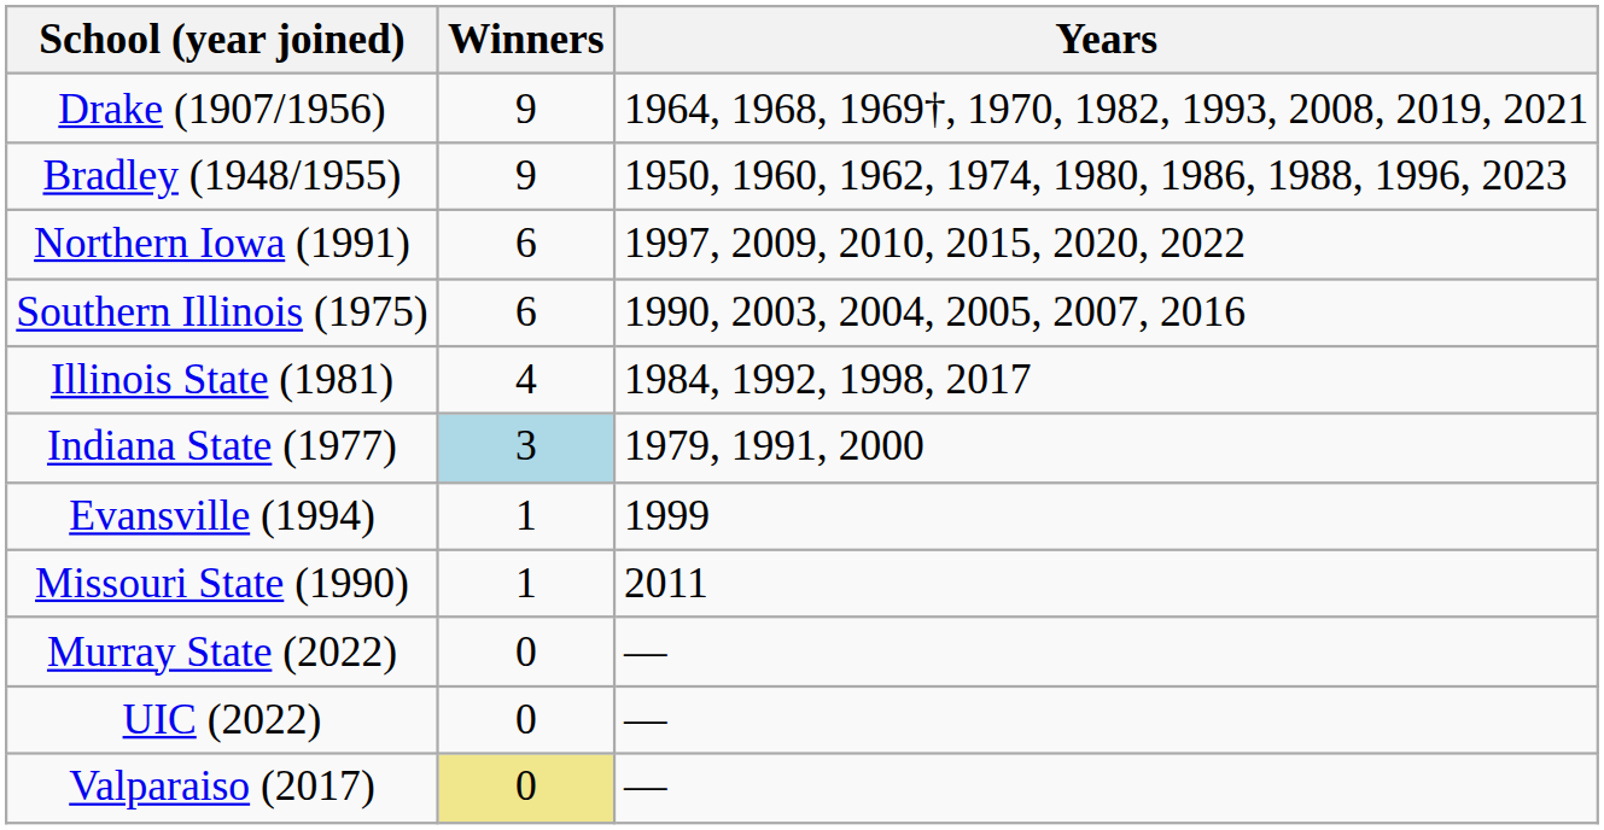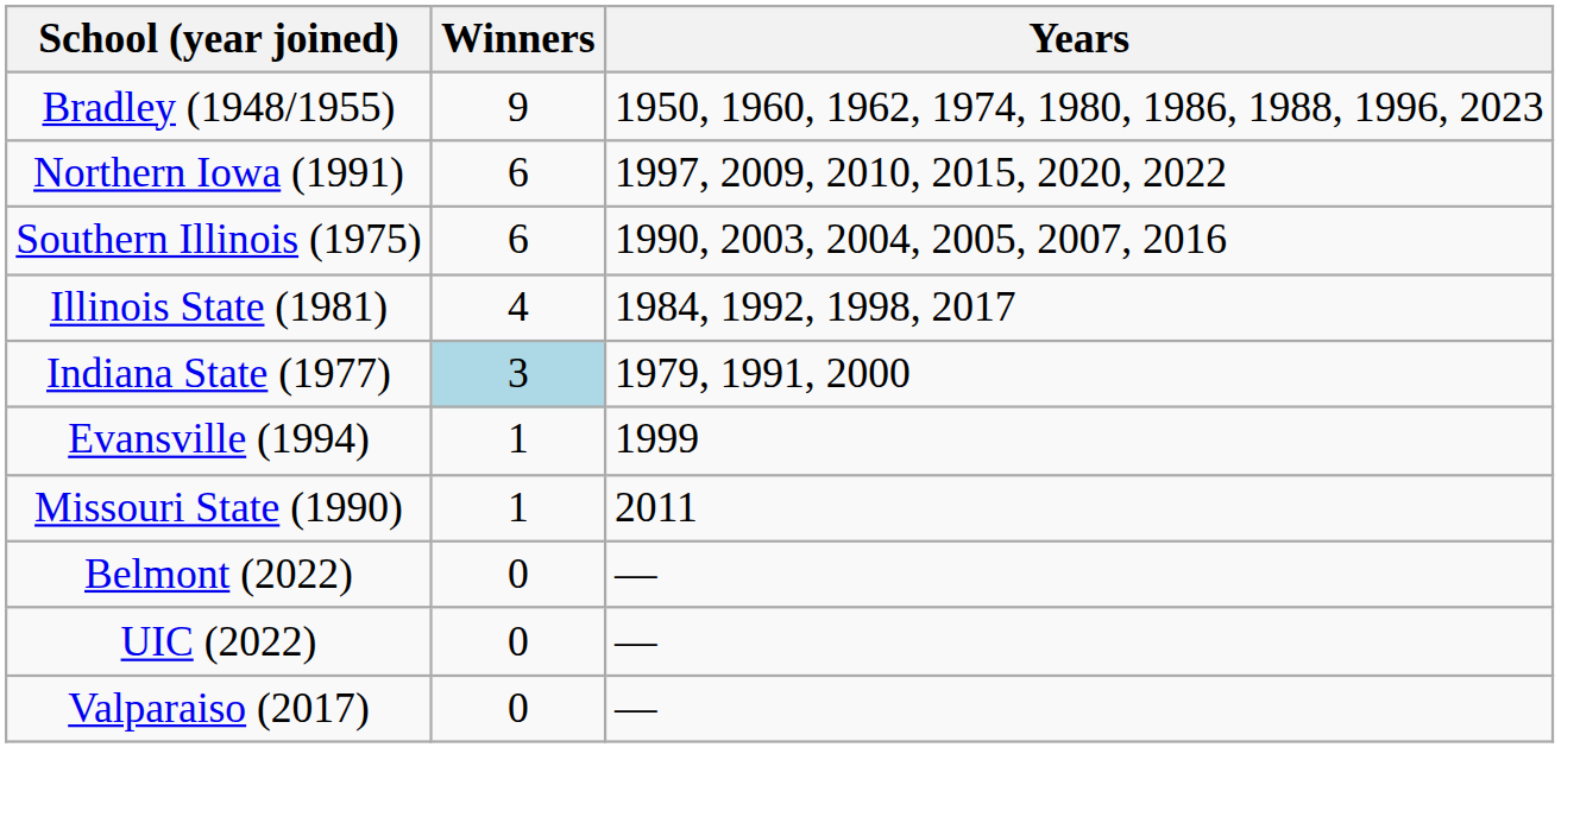 <table class="wikitable sortable" style="text-align:center;">
 <tr>
 <th>School (year joined)</th>
 <th>Winners</th>
 <th>Years</th>
-</tr>
-<tr align="center">
-<td><a href='#'>Drake</a> (1907/1956)</td>
-<td>9</td>
-<td align="left">1964, 1968, 1969†, 1970, 1982, 1993, 2008, 2019, 2021</td>
 </tr>
 <tr align="center">
 <td><a href='#'>Bradley</a> (1948/1955)</td>
 <td>9</td>
 <td align="left">1950, 1960, 1962, 1974, 1980, 1986, 1988, 1996, 2023</td>
 </tr>
 <tr align=center>
 <td><a href='#'>Northern Iowa</a> (1991)</td>
 <td>6</td>
 <td align="left">1997, 2009, 2010, 2015, 2020, 2022</td>
 </tr>
 <tr align="center">
 <td><a href='#'>Southern Illinois</a> (1975)</td>
 <td>6</td>
 <td align="left">1990, 2003, 2004, 2005, 2007, 2016</td>
 </tr>
 <tr align="center">
 <td><a href='#'>Illinois State</a> (1981)</td>
 <td>4</td>
 <td align="left">1984, 1992, 1998, 2017</td>
 </tr>
 <tr align="center">
 <td><a href='#'>Indiana State</a> (1977)</td>
 <td style="background: lightblue;">3</td>
 <td align="left">1979, 1991, 2000</td>
 </tr>
 <tr align=center>
 <td><a href='#'>Evansville</a> (1994)</td>
 <td>1</td>
 <td align="left">1999</td>
 </tr>
 <tr align=center>
 <td><a href='#'>Missouri State</a> (1990)</td>
 <td>1</td>
 <td align="left">2011</td>
 </tr>
 <tr align=center>
-<td><a href='#'>Murray State</a> (2022)</td>
+<td><a href='#'>Belmont</a> (2022)</td>
 <td>0</td>
 <td align=left>—</td>
 </tr>
 <tr align=center>
 <td><a href='#'>UIC</a> (2022)</td>
 <td>0</td>
 <td align=left>—</td>
 </tr>
 <tr align=center>
 <td><a href='#'>Valparaiso</a> (2017)</td>
-<td style="background: khaki;">0</td>
+<td>0</td>
 <td align=left>—</td>
 </tr>
 </table>
